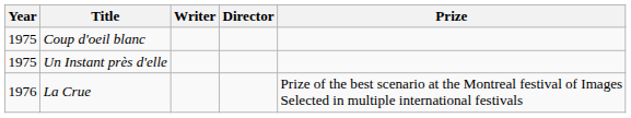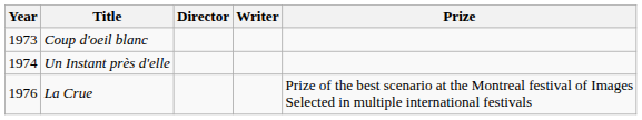 <table class="wikitable">
 <tr>
 <th>Year</th>
 <th>Title</th>
+<th>Director</th>
 <th>Writer</th>
-<th>Director</th>
 <th>Prize</th>
 </tr>
 <tr>
-<td>1975</td>
+<td>1973</td>
 <td><em>Coup d'oeil blanc</em></td>
 <td></td>
 <td></td>
 <td></td>
 </tr>
 <tr>
-<td>1975</td>
+<td>1974</td>
 <td><em>Un Instant près d'elle</em></td>
 <td></td>
 <td></td>
 <td></td>
 </tr>
 <tr>
 <td>1976</td>
 <td><em>La Crue</em></td>
 <td></td>
 <td></td>
 <td>Prize of the best scenario at the Montreal festival of Images<br>Selected in multiple international festivals</td>
 </tr>
 </table>
